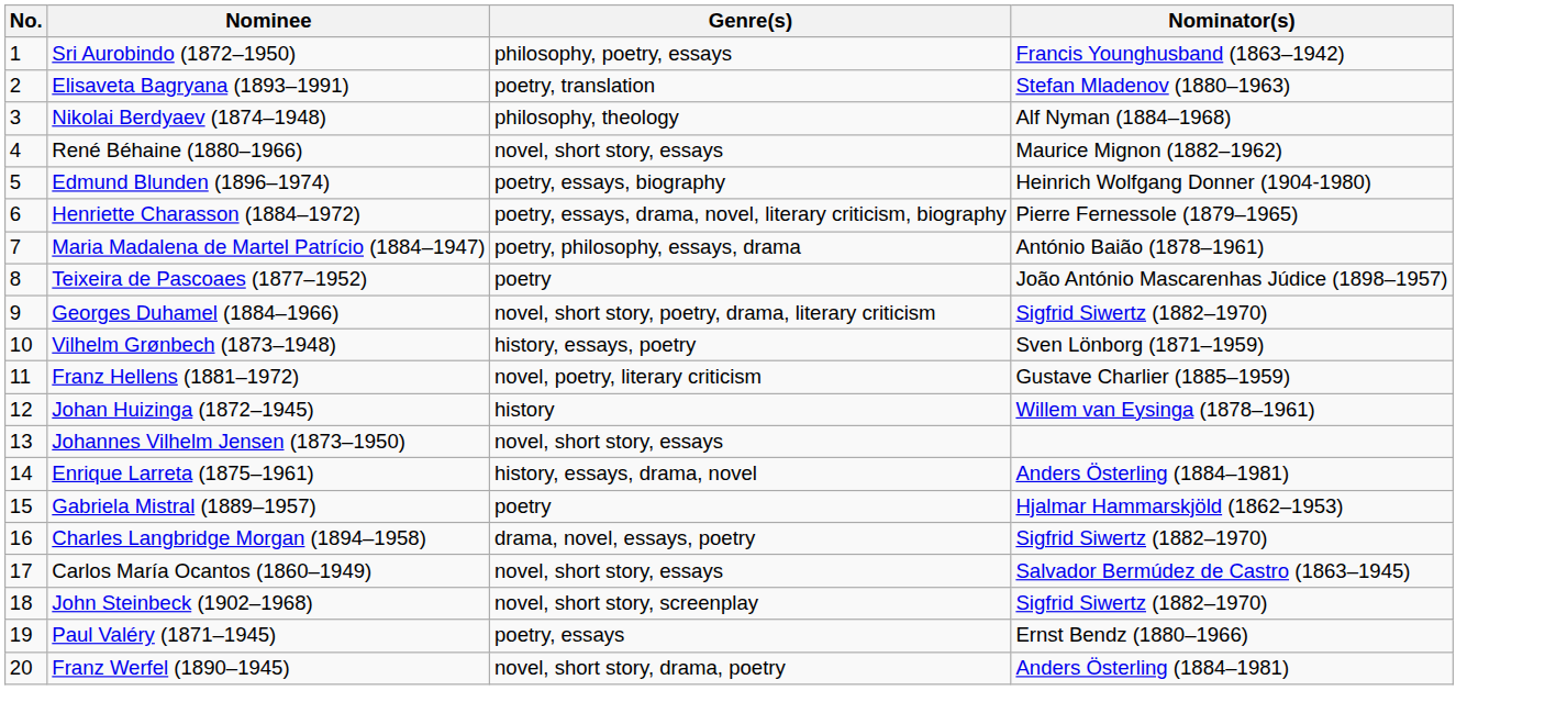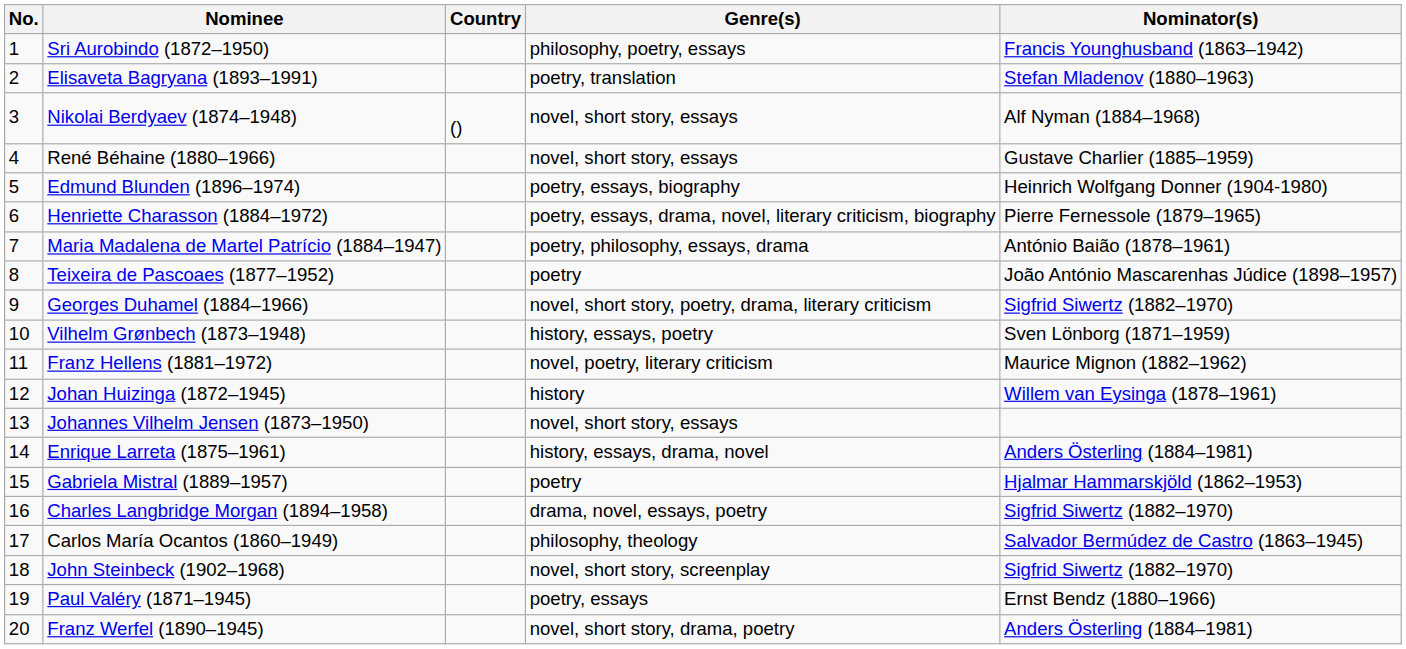 <table class="sortable wikitable mw-collapsible">
 <tr>
 <th scope=col>No.</th>
 <th scope=col>Nominee</th>
+<th scope=col>Country</th>
 <th scope=col>Genre(s)</th>
 <th scope=col>Nominator(s)</th>
 </tr>
 <tr>
 <td>1</td>
 <td><a href='#'>Sri Aurobindo</a> (1872–1950)</td>
+<td></td>
 <td>philosophy, poetry, essays</td>
 <td><a href='#'>Francis Younghusband</a> (1863–1942)</td>
 </tr>
 <tr>
 <td>2</td>
 <td><a href='#'>Elisaveta Bagryana</a> (1893–1991)</td>
+<td></td>
 <td>poetry, translation</td>
 <td><a href='#'>Stefan Mladenov</a> (1880–1963)</td>
 </tr>
 <tr>
 <td>3</td>
 <td><a href='#'>Nikolai Berdyaev</a> (1874–1948)</td>
-<td>philosophy, theology</td>
+<td><br>()</td>
+<td>novel, short story, essays</td>
 <td>Alf Nyman (1884–1968)</td>
 </tr>
 <tr>
 <td>4</td>
 <td>René Béhaine (1880–1966)</td>
+<td></td>
 <td>novel, short story, essays</td>
-<td>Maurice Mignon (1882–1962)</td>
+<td>Gustave Charlier (1885–1959)</td>
 </tr>
 <tr>
 <td>5</td>
 <td><a href='#'>Edmund Blunden</a> (1896–1974)</td>
+<td></td>
 <td>poetry, essays, biography</td>
 <td>Heinrich Wolfgang Donner (1904-1980)</td>
 </tr>
 <tr>
 <td>6</td>
 <td><a href='#'>Henriette Charasson</a> (1884–1972)</td>
+<td></td>
 <td>poetry, essays, drama, novel, literary criticism, biography</td>
 <td>Pierre Fernessole (1879–1965)</td>
 </tr>
 <tr>
 <td>7</td>
 <td><a href='#'>Maria Madalena de Martel Patrício</a> (1884–1947)</td>
+<td></td>
 <td>poetry, philosophy, essays, drama</td>
 <td>António Baião (1878–1961)</td>
 </tr>
 <tr>
 <td>8</td>
 <td><a href='#'>Teixeira de Pascoaes</a> (1877–1952)</td>
+<td></td>
 <td>poetry</td>
 <td>João António Mascarenhas Júdice (1898–1957)</td>
 </tr>
 <tr>
 <td>9</td>
 <td><a href='#'>Georges Duhamel</a> (1884–1966)</td>
+<td></td>
 <td>novel, short story, poetry, drama, literary criticism</td>
 <td><a href='#'>Sigfrid Siwertz</a> (1882–1970)</td>
 </tr>
 <tr>
 <td>10</td>
 <td><a href='#'>Vilhelm Grønbech</a> (1873–1948)</td>
+<td></td>
 <td>history, essays, poetry</td>
 <td>Sven Lönborg (1871–1959)</td>
 </tr>
 <tr>
 <td>11</td>
 <td><a href='#'>Franz Hellens</a> (1881–1972)</td>
+<td></td>
 <td>novel, poetry, literary criticism</td>
-<td>Gustave Charlier (1885–1959)</td>
+<td>Maurice Mignon (1882–1962)</td>
 </tr>
 <tr>
 <td>12</td>
 <td><a href='#'>Johan Huizinga</a> (1872–1945)</td>
+<td></td>
 <td>history</td>
 <td><a href='#'>Willem van Eysinga</a> (1878–1961)</td>
 </tr>
 <tr>
 <td>13</td>
 <td><a href='#'>Johannes Vilhelm Jensen</a> (1873–1950)</td>
+<td></td>
 <td>novel, short story, essays</td>
 <td></td>
 </tr>
 <tr>
 <td>14</td>
 <td><a href='#'>Enrique Larreta</a> (1875–1961)</td>
+<td></td>
 <td>history, essays, drama, novel</td>
 <td><a href='#'>Anders Österling</a> (1884–1981)</td>
 </tr>
 <tr>
 <td>15</td>
 <td><a href='#'>Gabriela Mistral</a> (1889–1957)</td>
+<td></td>
 <td>poetry</td>
 <td><a href='#'>Hjalmar Hammarskjöld</a> (1862–1953)</td>
 </tr>
 <tr>
 <td>16</td>
 <td><a href='#'>Charles Langbridge Morgan</a> (1894–1958)</td>
+<td></td>
 <td>drama, novel, essays, poetry</td>
 <td><a href='#'>Sigfrid Siwertz</a> (1882–1970)</td>
 </tr>
 <tr>
 <td>17</td>
 <td>Carlos María Ocantos (1860–1949)</td>
-<td>novel, short story, essays</td>
+<td></td>
+<td>philosophy, theology</td>
 <td><a href='#'>Salvador Bermúdez de Castro</a> (1863–1945)</td>
 </tr>
 <tr>
 <td>18</td>
 <td><a href='#'>John Steinbeck</a> (1902–1968)</td>
+<td></td>
 <td>novel, short story, screenplay</td>
 <td><a href='#'>Sigfrid Siwertz</a> (1882–1970)</td>
 </tr>
 <tr>
 <td>19</td>
 <td><a href='#'>Paul Valéry</a> (1871–1945)</td>
+<td></td>
 <td>poetry, essays</td>
 <td>Ernst Bendz (1880–1966)</td>
 </tr>
 <tr>
 <td>20</td>
 <td><a href='#'>Franz Werfel</a> (1890–1945)</td>
+<td></td>
 <td>novel, short story, drama, poetry</td>
 <td><a href='#'>Anders Österling</a> (1884–1981)</td>
 </tr>
 </table>
